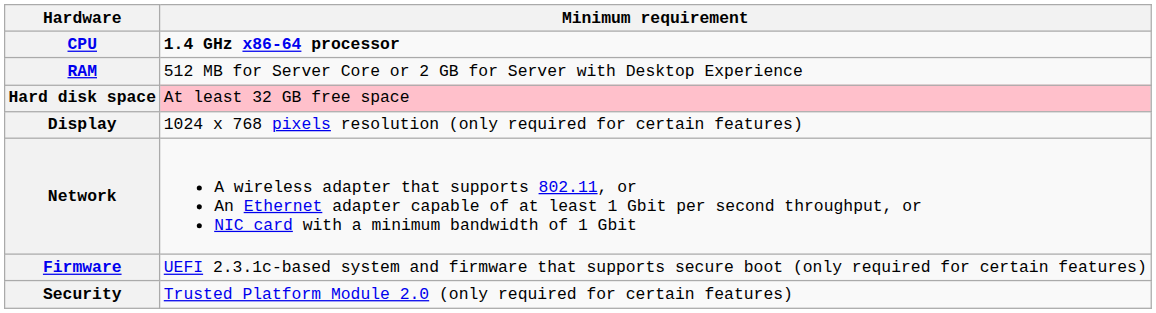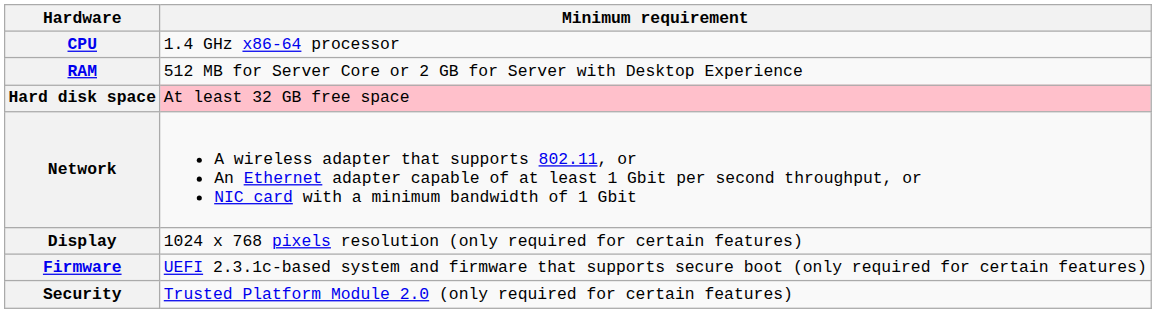 <table class="wikitable">
 <tr>
 <th>Hardware</th>
 <th>Minimum requirement</th>
 </tr>
 <tr>
 <th scope="row"><a href='#'>CPU</a></th>
-<td><strong>1.4 GHz <a href='#'>x86-64</a> processor</strong></td>
+<td>1.4 GHz <a href='#'>x86-64</a> processor</td>
 </tr>
 <tr>
 <th scope="row"><a href='#'>RAM</a></th>
 <td>512 MB for Server Core or 2 GB for Server with Desktop Experience</td>
 </tr>
 <tr>
 <th scope="row">Hard disk space</th>
 <td style="background: pink;">At least 32 GB free space</td>
 </tr>
 <tr>
+<th scope="row">Network</th>
+<td><br><ul><li>A wireless adapter that supports <a href='#'>802.11</a>, or</li><li>An <a href='#'>Ethernet</a> adapter capable of at least 1 Gbit per second throughput, or</li><li><a href='#'>NIC card</a> with a minimum bandwidth of 1 Gbit</li></ul></td>
+</tr>
+<tr>
 <th scope="row">Display</th>
 <td>1024 x 768 <a href='#'>pixels</a> resolution (only required for certain features)</td>
-</tr>
-<tr>
-<th scope="row">Network</th>
-<td><br><ul><li>A wireless adapter that supports <a href='#'>802.11</a>, or</li><li>An <a href='#'>Ethernet</a> adapter capable of at least 1 Gbit per second throughput, or</li><li><a href='#'>NIC card</a> with a minimum bandwidth of 1 Gbit</li></ul></td>
 </tr>
 <tr>
 <th scope="row"><a href='#'>Firmware</a></th>
 <td><a href='#'>UEFI</a> 2.3.1c-based system and firmware that supports secure boot (only required for certain features)</td>
 </tr>
 <tr>
 <th scope="row">Security</th>
 <td><a href='#'>Trusted Platform Module 2.0</a> (only required for certain features)</td>
 </tr>
 </table>
